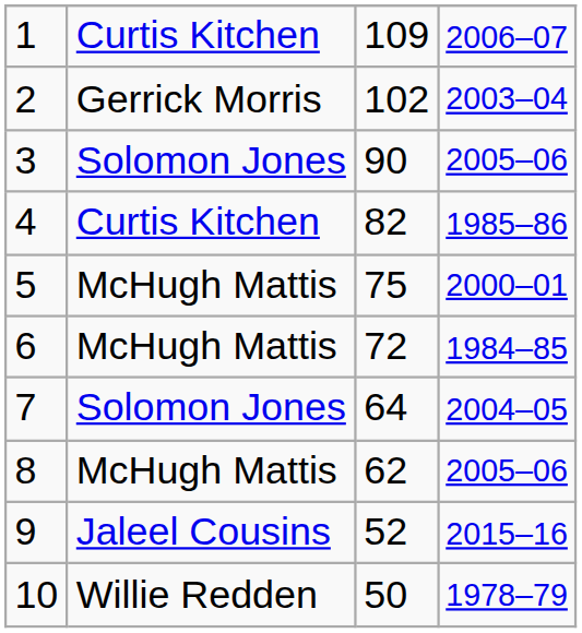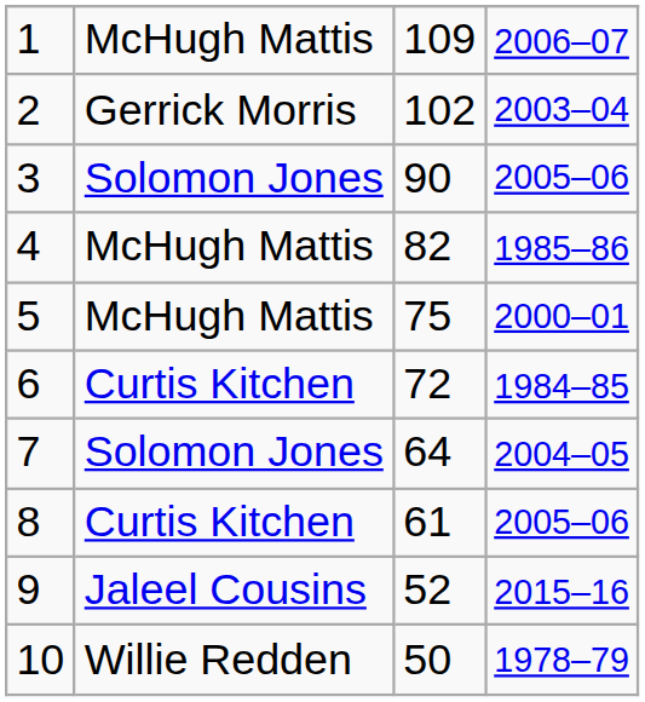 <table class="wikitable">
 <tr>
 </tr>
 <tr>
 <td>1</td>
-<td><a href='#'>Curtis Kitchen</a></td>
+<td>McHugh Mattis</td>
 <td>109</td>
 <td style="font-size:80%;"><a href='#'>2006–07</a></td>
 </tr>
 <tr>
 <td>2</td>
 <td>Gerrick Morris</td>
 <td>102</td>
 <td style="font-size:80%;"><a href='#'>2003–04</a></td>
 </tr>
 <tr>
 <td>3</td>
 <td><a href='#'>Solomon Jones</a></td>
 <td>90</td>
 <td style="font-size:80%;"><a href='#'>2005–06</a></td>
 </tr>
 <tr>
 <td>4</td>
-<td><a href='#'>Curtis Kitchen</a></td>
+<td>McHugh Mattis</td>
 <td>82</td>
 <td style="font-size:80%;"><a href='#'>1985–86</a></td>
 </tr>
 <tr>
 <td>5</td>
 <td>McHugh Mattis</td>
 <td>75</td>
 <td style="font-size:80%;"><a href='#'>2000–01</a></td>
 </tr>
 <tr>
 <td>6</td>
-<td>McHugh Mattis</td>
+<td><a href='#'>Curtis Kitchen</a></td>
 <td>72</td>
 <td style="font-size:80%;"><a href='#'>1984–85</a></td>
 </tr>
 <tr>
 <td>7</td>
 <td><a href='#'>Solomon Jones</a></td>
 <td>64</td>
 <td style="font-size:80%;"><a href='#'>2004–05</a></td>
 </tr>
 <tr>
 <td>8</td>
-<td>McHugh Mattis</td>
-<td>62</td>
+<td><a href='#'>Curtis Kitchen</a></td>
+<td>61</td>
 <td style="font-size:80%;"><a href='#'>2005–06</a></td>
 </tr>
 <tr>
 <td>9</td>
 <td><a href='#'>Jaleel Cousins</a></td>
 <td>52</td>
 <td style="font-size:80%;"><a href='#'>2015–16</a></td>
 </tr>
 <tr>
 <td>10</td>
 <td>Willie Redden</td>
 <td>50</td>
 <td style="font-size:80%;"><a href='#'>1978–79</a></td>
 </tr>
 </table>
